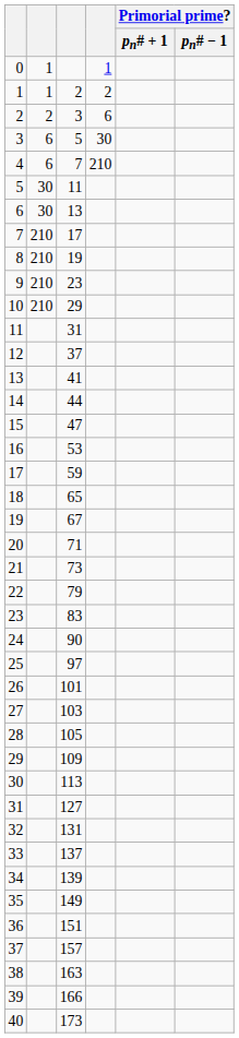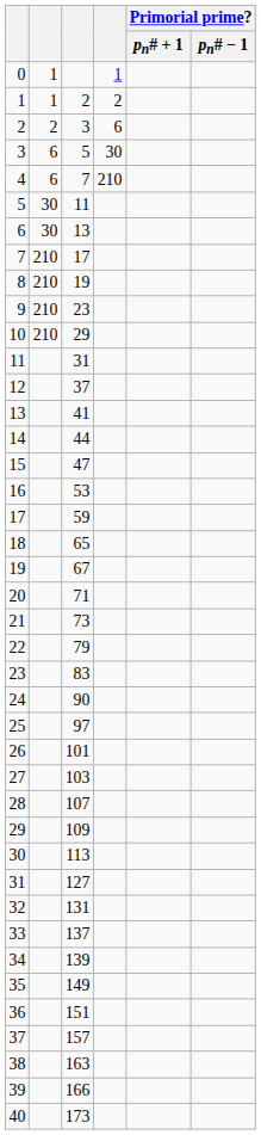 <table class="wikitable" style="text-align:right">
 <tr>
 <th rowspan="2"></th>
 <th rowspan="2"></th>
 <th rowspan="2"></th>
 <th rowspan="2"></th>
 <th colspan="2"><a href='#'>Primorial prime</a>?</th>
 </tr>
 <tr>
 <th><em>p<sub>n</sub></em># + 1</th>
 <th><em>p<sub>n</sub></em># − 1</th>
 </tr>
 <tr>
 <td>0</td>
 <td>1</td>
 <td></td>
 <td><a href='#'>1</a></td>
 <td></td>
 <td></td>
 </tr>
 <tr>
 <td>1</td>
 <td>1</td>
 <td>2</td>
 <td>2</td>
 <td></td>
 <td></td>
 </tr>
 <tr>
 <td>2</td>
 <td>2</td>
 <td>3</td>
 <td>6</td>
 <td></td>
 <td></td>
 </tr>
 <tr>
 <td>3</td>
 <td>6</td>
 <td>5</td>
 <td>30</td>
 <td></td>
 <td></td>
 </tr>
 <tr>
 <td>4</td>
 <td>6</td>
 <td>7</td>
 <td>210</td>
 <td></td>
 <td></td>
 </tr>
 <tr>
 <td>5</td>
 <td>30</td>
 <td>11</td>
 <td></td>
 <td></td>
 <td></td>
 </tr>
 <tr>
 <td>6</td>
 <td>30</td>
 <td>13</td>
 <td></td>
 <td></td>
 <td></td>
 </tr>
 <tr>
 <td>7</td>
 <td>210</td>
 <td>17</td>
 <td></td>
 <td></td>
 <td></td>
 </tr>
 <tr>
 <td>8</td>
 <td>210</td>
 <td>19</td>
 <td></td>
 <td></td>
 <td></td>
 </tr>
 <tr>
 <td>9</td>
 <td>210</td>
 <td>23</td>
 <td></td>
 <td></td>
 <td></td>
 </tr>
 <tr>
 <td>10</td>
 <td>210</td>
 <td>29</td>
 <td></td>
 <td></td>
 <td></td>
 </tr>
 <tr>
 <td>11</td>
 <td></td>
 <td>31</td>
 <td></td>
 <td></td>
 <td></td>
 </tr>
 <tr>
 <td>12</td>
 <td></td>
 <td>37</td>
 <td></td>
 <td></td>
 <td></td>
 </tr>
 <tr>
 <td>13</td>
 <td></td>
 <td>41</td>
 <td></td>
 <td></td>
 <td></td>
 </tr>
 <tr>
 <td>14</td>
 <td></td>
 <td>44</td>
 <td></td>
 <td></td>
 <td></td>
 </tr>
 <tr>
 <td>15</td>
 <td></td>
 <td>47</td>
 <td></td>
 <td></td>
 <td></td>
 </tr>
 <tr>
 <td>16</td>
 <td></td>
 <td>53</td>
 <td></td>
 <td></td>
 <td></td>
 </tr>
 <tr>
 <td>17</td>
 <td></td>
 <td>59</td>
 <td></td>
 <td></td>
 <td></td>
 </tr>
 <tr>
 <td>18</td>
 <td></td>
 <td>65</td>
 <td></td>
 <td></td>
 <td></td>
 </tr>
 <tr>
 <td>19</td>
 <td></td>
 <td>67</td>
 <td></td>
 <td></td>
 <td></td>
 </tr>
 <tr>
 <td>20</td>
 <td></td>
 <td>71</td>
 <td></td>
 <td></td>
 <td></td>
 </tr>
 <tr>
 <td>21</td>
 <td></td>
 <td>73</td>
 <td></td>
 <td></td>
 <td></td>
 </tr>
 <tr>
 <td>22</td>
 <td></td>
 <td>79</td>
 <td></td>
 <td></td>
 <td></td>
 </tr>
 <tr>
 <td>23</td>
 <td></td>
 <td>83</td>
 <td></td>
 <td></td>
 <td></td>
 </tr>
 <tr>
 <td>24</td>
 <td></td>
 <td>90</td>
 <td></td>
 <td></td>
 <td></td>
 </tr>
 <tr>
 <td>25</td>
 <td></td>
 <td>97</td>
 <td></td>
 <td></td>
 <td></td>
 </tr>
 <tr>
 <td>26</td>
 <td></td>
 <td>101</td>
 <td></td>
 <td></td>
 <td></td>
 </tr>
 <tr>
 <td>27</td>
 <td></td>
 <td>103</td>
 <td></td>
 <td></td>
 <td></td>
 </tr>
 <tr>
 <td>28</td>
 <td></td>
-<td>105</td>
+<td>107</td>
 <td></td>
 <td></td>
 <td></td>
 </tr>
 <tr>
 <td>29</td>
 <td></td>
 <td>109</td>
 <td></td>
 <td></td>
 <td></td>
 </tr>
 <tr>
 <td>30</td>
 <td></td>
 <td>113</td>
 <td></td>
 <td></td>
 <td></td>
 </tr>
 <tr>
 <td>31</td>
 <td></td>
 <td>127</td>
 <td></td>
 <td></td>
 <td></td>
 </tr>
 <tr>
 <td>32</td>
 <td></td>
 <td>131</td>
 <td></td>
 <td></td>
 <td></td>
 </tr>
 <tr>
 <td>33</td>
 <td></td>
 <td>137</td>
 <td></td>
 <td></td>
 <td></td>
 </tr>
 <tr>
 <td>34</td>
 <td></td>
 <td>139</td>
 <td></td>
 <td></td>
 <td></td>
 </tr>
 <tr>
 <td>35</td>
 <td></td>
 <td>149</td>
 <td></td>
 <td></td>
 <td></td>
 </tr>
 <tr>
 <td>36</td>
 <td></td>
 <td>151</td>
 <td></td>
 <td></td>
 <td></td>
 </tr>
 <tr>
 <td>37</td>
 <td></td>
 <td>157</td>
 <td></td>
 <td></td>
 <td></td>
 </tr>
 <tr>
 <td>38</td>
 <td></td>
 <td>163</td>
 <td></td>
 <td></td>
 <td></td>
 </tr>
 <tr>
 <td>39</td>
 <td></td>
 <td>166</td>
 <td></td>
 <td></td>
 <td></td>
 </tr>
 <tr>
 <td>40</td>
 <td></td>
 <td>173</td>
 <td></td>
 <td></td>
 <td></td>
 </tr>
 </table>
